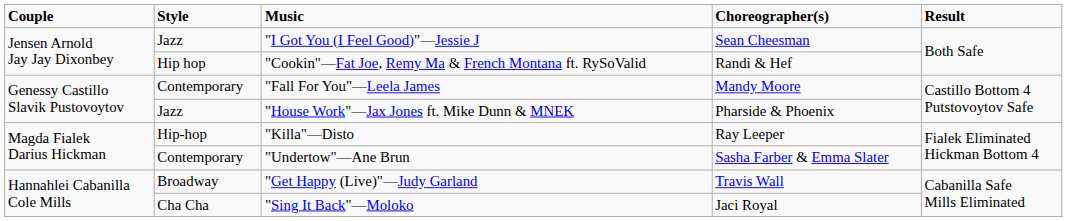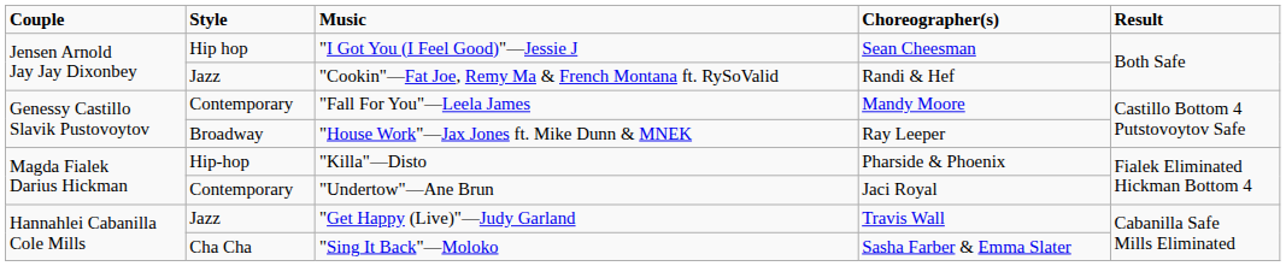 <table class="wikitable" style="width:90%;">
 <tr>
 <td><strong>Couple</strong></td>
 <td><strong>Style</strong></td>
 <td><strong>Music</strong></td>
 <td><strong>Choreographer(s)</strong></td>
 <td><strong>Result</strong></td>
 </tr>
 <tr>
 <td rowspan="2">Jensen Arnold<br>Jay Jay Dixonbey</td>
-<td>Jazz</td>
+<td>Hip hop</td>
 <td>"<a href='#'>I Got You (I Feel Good)</a>"—<a href='#'>Jessie J</a></td>
 <td><a href='#'>Sean Cheesman</a></td>
 <td rowspan="2">Both Safe</td>
 </tr>
 <tr>
-<td>Hip hop</td>
+<td>Jazz</td>
 <td>"Cookin"—<a href='#'>Fat Joe</a>, <a href='#'>Remy Ma</a> & <a href='#'>French Montana</a> ft. RySoValid</td>
 <td>Randi & Hef</td>
 </tr>
 <tr>
 <td rowspan="2">Genessy Castillo<br>Slavik Pustovoytov</td>
 <td>Contemporary</td>
 <td>"Fall For You"—<a href='#'>Leela James</a></td>
 <td><a href='#'>Mandy Moore</a></td>
 <td rowspan="2">Castillo Bottom 4<br>Putstovoytov Safe</td>
 </tr>
 <tr>
-<td>Jazz</td>
+<td>Broadway</td>
 <td>"<a href='#'>House Work</a>"—<a href='#'>Jax Jones</a> ft. Mike Dunn & <a href='#'>MNEK</a></td>
-<td>Pharside & Phoenix</td>
+<td>Ray Leeper</td>
 </tr>
 <tr>
 <td rowspan="2">Magda Fialek<br>Darius Hickman</td>
 <td>Hip-hop</td>
 <td>"Killa"—Disto</td>
-<td>Ray Leeper</td>
+<td>Pharside & Phoenix</td>
 <td rowspan="2">Fialek Eliminated<br>Hickman Bottom 4</td>
 </tr>
 <tr>
 <td>Contemporary</td>
 <td>"Undertow"—Ane Brun</td>
-<td><a href='#'>Sasha Farber</a> & <a href='#'>Emma Slater</a></td>
+<td>Jaci Royal</td>
 </tr>
 <tr>
 <td rowspan="2">Hannahlei Cabanilla<br>Cole Mills</td>
-<td>Broadway</td>
+<td>Jazz</td>
 <td>"<a href='#'>Get Happy</a> (Live)"—<a href='#'>Judy Garland</a></td>
 <td><a href='#'>Travis Wall</a></td>
 <td rowspan="2">Cabanilla Safe<br> Mills Eliminated</td>
 </tr>
 <tr>
 <td>Cha Cha</td>
 <td>"<a href='#'>Sing It Back</a>"—<a href='#'>Moloko</a></td>
-<td>Jaci Royal</td>
+<td><a href='#'>Sasha Farber</a> & <a href='#'>Emma Slater</a></td>
 </tr>
 </table>
